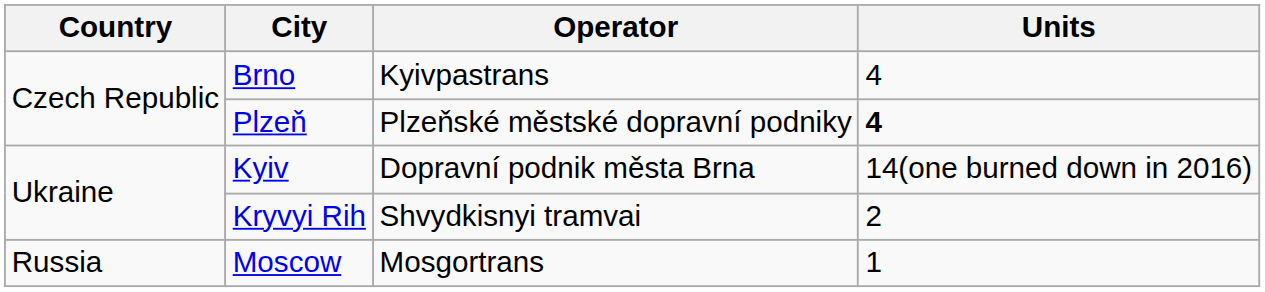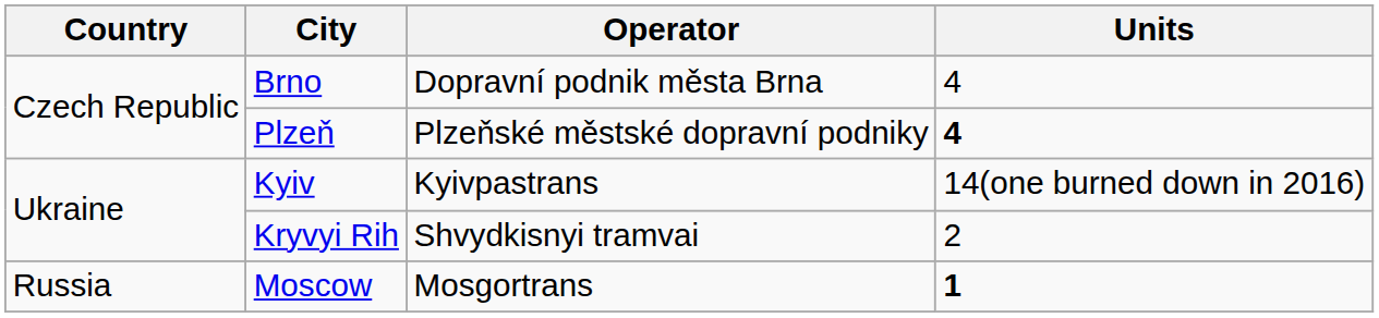 <table class="wikitable">
 <tr>
 <th>Country</th>
 <th>City</th>
 <th>Operator</th>
 <th>Units</th>
 </tr>
 <tr>
 <td rowspan="2"> Czech Republic</td>
 <td><a href='#'>Brno</a></td>
-<td>Kyivpastrans</td>
+<td>Dopravní podnik města Brna</td>
 <td>4</td>
 </tr>
 <tr>
 <td><a href='#'>Plzeň</a></td>
 <td>Plzeňské městské dopravní podniky</td>
 <td><strong>4</strong></td>
 </tr>
 <tr>
 <td rowspan="2"> Ukraine</td>
 <td><a href='#'>Kyiv</a></td>
-<td>Dopravní podnik města Brna</td>
+<td>Kyivpastrans</td>
 <td>14(one burned down in 2016)</td>
 </tr>
 <tr>
 <td><a href='#'>Kryvyi Rih</a></td>
 <td>Shvydkisnyi tramvai</td>
 <td>2</td>
 </tr>
 <tr>
 <td> Russia</td>
 <td><a href='#'>Moscow</a></td>
 <td>Mosgortrans</td>
-<td>1</td>
+<td><strong>1</strong></td>
 </tr>
 </table>
